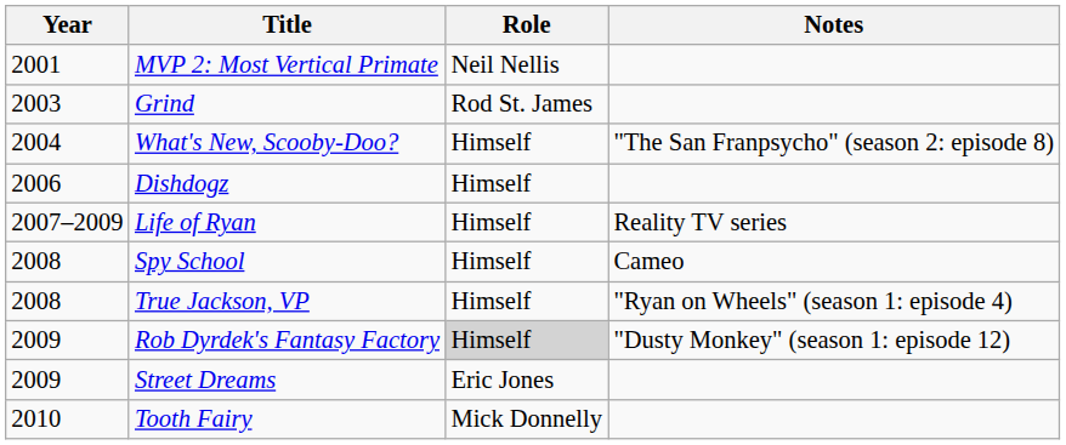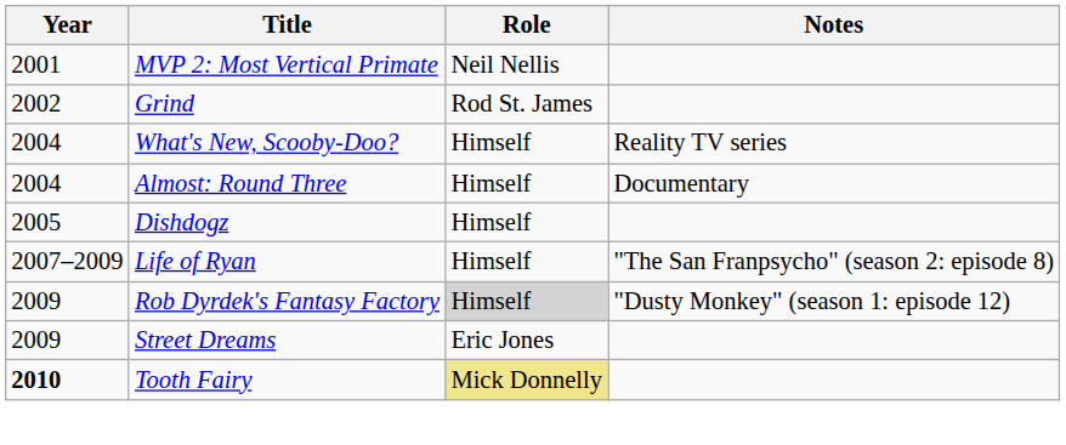 <table class="wikitable sortable">
 <tr>
 <th>Year</th>
 <th>Title</th>
 <th>Role</th>
 <th class="unsortable">Notes</th>
 </tr>
 <tr>
 <td>2001</td>
 <td><em><a href='#'>MVP 2: Most Vertical Primate</a></em></td>
 <td>Neil Nellis</td>
 <td></td>
 </tr>
 <tr>
-<td>2003</td>
+<td>2002</td>
 <td><em><a href='#'>Grind</a></em></td>
 <td>Rod St. James</td>
 <td></td>
 </tr>
 <tr>
 <td>2004</td>
 <td><em><a href='#'>What's New, Scooby-Doo?</a></em></td>
 <td>Himself</td>
-<td>"The San Franpsycho" (season 2: episode 8)</td>
+<td>Reality TV series</td>
 </tr>
 <tr>
-<td>2006</td>
+<td>2004</td>
+<td><em><a href='#'>Almost: Round Three</a></em></td>
+<td>Himself</td>
+<td>Documentary</td>
+</tr>
+<tr>
+<td>2005</td>
 <td><em><a href='#'>Dishdogz</a></em></td>
 <td>Himself</td>
 <td></td>
 </tr>
 <tr>
 <td>2007–2009</td>
 <td><em><a href='#'>Life of Ryan</a></em></td>
 <td>Himself</td>
-<td>Reality TV series</td>
-</tr>
-<tr>
-<td>2008</td>
-<td><em><a href='#'>Spy School</a></em></td>
-<td>Himself</td>
-<td>Cameo</td>
-</tr>
-<tr>
-<td>2008</td>
-<td><em><a href='#'>True Jackson, VP</a></em></td>
-<td>Himself</td>
-<td>"Ryan on Wheels" (season 1: episode 4)</td>
+<td>"The San Franpsycho" (season 2: episode 8)</td>
 </tr>
 <tr>
 <td>2009</td>
 <td><em><a href='#'>Rob Dyrdek's Fantasy Factory</a></em></td>
 <td style="background: lightgrey;">Himself</td>
 <td>"Dusty Monkey" (season 1: episode 12)</td>
 </tr>
 <tr>
 <td>2009</td>
 <td><em><a href='#'>Street Dreams</a></em></td>
 <td>Eric Jones</td>
 <td></td>
 </tr>
 <tr>
-<td>2010</td>
+<td><strong>2010</strong></td>
 <td><em><a href='#'>Tooth Fairy</a></em></td>
-<td>Mick Donnelly</td>
+<td style="background: khaki;">Mick Donnelly</td>
 <td></td>
 </tr>
 </table>
